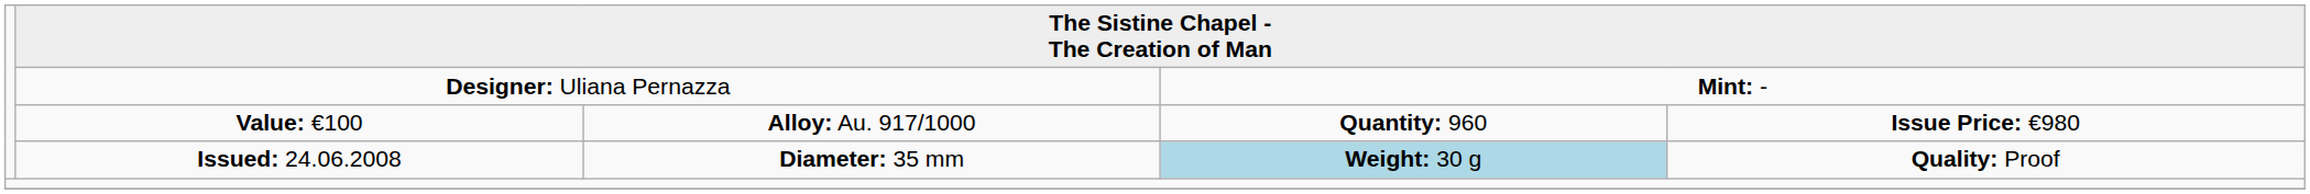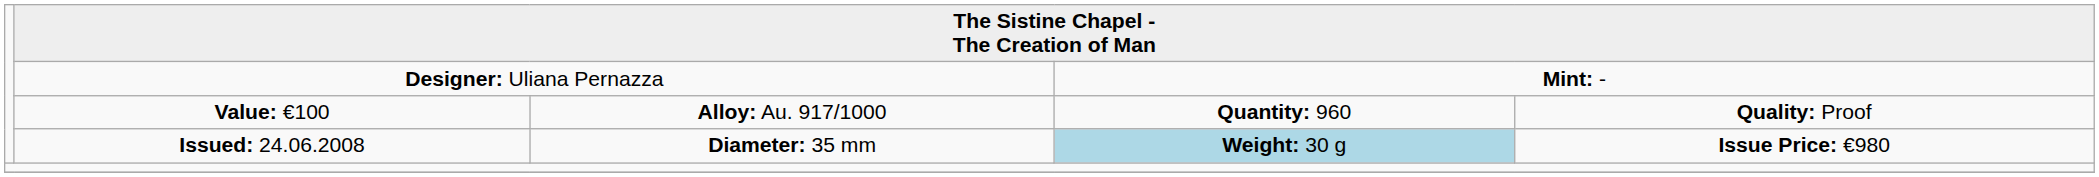 <table class="wikitable" width=100%>
 <tr>
 <td rowspan=4 width="330px" nowrap align=center></td>
 <th colspan="4" align=center style="background:#eeeeee;">The Sistine Chapel -<br>The Creation of Man</th>
 </tr>
 <tr>
 <td colspan="2" width="50%" align=center><strong>Designer:</strong> Uliana Pernazza</td>
 <td colspan="2" width="50%" align=center><strong>Mint:</strong> -</td>
 </tr>
 <tr>
 <td align=center><strong>Value:</strong> €100</td>
 <td align=center><strong>Alloy:</strong> Au. 917/1000</td>
 <td align=center><strong>Quantity:</strong> 960</td>
-<td align=center><strong>Issue Price:</strong> €980</td>
+<td align=center><strong>Quality:</strong> Proof</td>
 </tr>
 <tr>
 <td align=center><strong>Issued:</strong> 24.06.2008</td>
 <td align=center><strong>Diameter:</strong> 35 mm</td>
 <td align=center style="background: lightblue;"><strong>Weight:</strong> 30 g</td>
-<td align=center><strong>Quality:</strong> Proof</td>
+<td align=center><strong>Issue Price:</strong> €980</td>
 </tr>
 <tr>
 <td colspan="5" align=left></td>
 </tr>
 <tr>
 </tr>
 </table>
